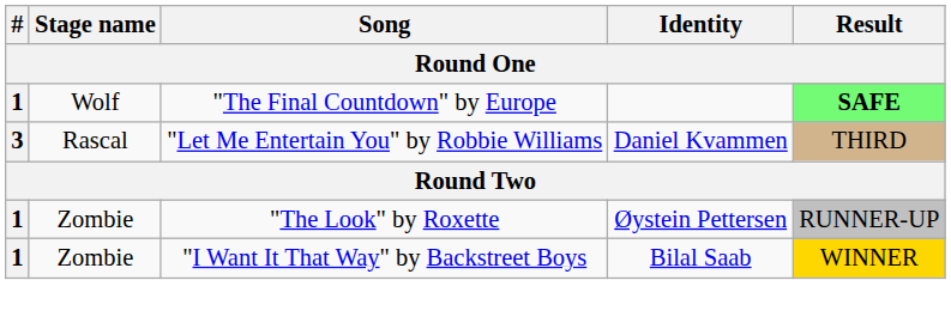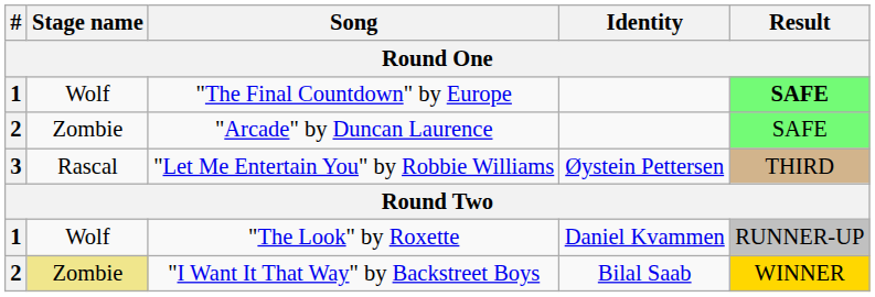 <table class="wikitable plainrowheaders" style="text-align: center;">
 <tr>
 <th>#</th>
 <th>Stage name</th>
 <th>Song</th>
 <th>Identity</th>
 <th>Result</th>
 </tr>
 <tr>
 <th colspan="5">Round One</th>
 </tr>
 <tr>
 <th>1</th>
 <td>Wolf</td>
 <td>"<a href='#'>The Final Countdown</a>" by <a href='#'>Europe</a></td>
 <td></td>
 <td bgcolor="#73FB76"><strong>SAFE</strong></td>
 </tr>
 <tr>
+<th>2</th>
+<td>Zombie</td>
+<td>"<a href='#'>Arcade</a>" by <a href='#'>Duncan Laurence</a></td>
+<td></td>
+<td bgcolor="#73FB76">SAFE</td>
+</tr>
+<tr>
 <th>3</th>
 <td>Rascal</td>
 <td>"<a href='#'>Let Me Entertain You</a>" by <a href='#'>Robbie Williams</a></td>
-<td><a href='#'>Daniel Kvammen</a></td>
+<td><a href='#'>Øystein Pettersen</a></td>
 <td bgcolor=tan>THIRD</td>
 </tr>
 <tr>
 <th colspan="5">Round Two</th>
 </tr>
 <tr>
 <th>1</th>
-<td>Zombie</td>
+<td>Wolf</td>
 <td>"<a href='#'>The Look</a>" by <a href='#'>Roxette</a></td>
-<td><a href='#'>Øystein Pettersen</a></td>
+<td><a href='#'>Daniel Kvammen</a></td>
 <td bgcolor=silver>RUNNER-UP</td>
 </tr>
 <tr>
-<th>1</th>
-<td>Zombie</td>
+<th>2</th>
+<td style="background: khaki;">Zombie</td>
 <td>"<a href='#'>I Want It That Way</a>" by <a href='#'>Backstreet Boys</a></td>
 <td><a href='#'>Bilal Saab</a></td>
 <td bgcolor=gold>WINNER</td>
 </tr>
 </table>
